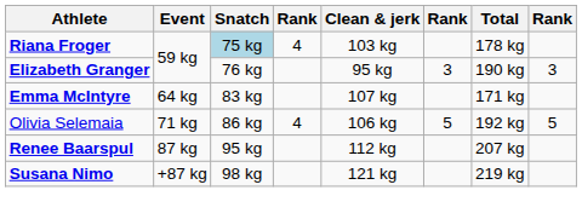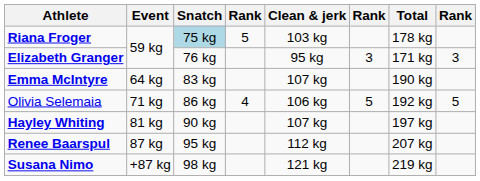 <table class="wikitable" style="font-size:90%;text-align:center">
 <tr>
 <th>Athlete</th>
 <th>Event</th>
 <th>Snatch</th>
 <th>Rank</th>
 <th>Clean & jerk</th>
 <th>Rank</th>
 <th>Total</th>
 <th>Rank</th>
 </tr>
 <tr align=center>
 <td align=left><strong><a href='#'>Riana Froger</a></strong></td>
 <td align=left rowspan=2>59 kg</td>
 <td style="background: lightblue;">75 kg</td>
-<td>4</td>
+<td>5</td>
 <td>103 kg</td>
 <td></td>
 <td>178 kg</td>
 <td></td>
 </tr>
 <tr align=center>
 <td align=left><strong><a href='#'>Elizabeth Granger</a></strong></td>
 <td>76 kg</td>
 <td></td>
 <td>95 kg</td>
 <td>3</td>
-<td>190 kg</td>
+<td>171 kg</td>
 <td>3</td>
 </tr>
 <tr align=center>
 <td align=left><strong><a href='#'>Emma McIntyre</a></strong></td>
 <td align=left>64 kg</td>
 <td>83 kg</td>
 <td></td>
 <td>107 kg</td>
 <td></td>
-<td>171 kg</td>
+<td>190 kg</td>
 <td></td>
 </tr>
 <tr align=center>
 <td align=left><a href='#'>Olivia Selemaia</a></td>
 <td align=left>71 kg</td>
 <td>86 kg</td>
 <td>4</td>
 <td>106 kg</td>
 <td>5</td>
 <td>192 kg</td>
 <td>5</td>
+</tr>
+<tr align=center>
+<td align=left><strong><a href='#'>Hayley Whiting</a></strong></td>
+<td align=left>81 kg</td>
+<td>90 kg</td>
+<td></td>
+<td>107 kg</td>
+<td></td>
+<td>197 kg</td>
+<td></td>
 </tr>
 <tr align=center>
 <td align=left><strong><a href='#'>Renee Baarspul</a></strong></td>
 <td align=left>87 kg</td>
 <td>95 kg</td>
 <td></td>
 <td>112 kg</td>
 <td></td>
 <td>207 kg</td>
 <td></td>
 </tr>
 <tr align=center>
 <td align=left><strong><a href='#'>Susana Nimo</a></strong></td>
 <td align=left>+87 kg</td>
 <td>98 kg</td>
 <td></td>
 <td>121 kg</td>
 <td></td>
 <td>219 kg</td>
 <td></td>
 </tr>
 </table>
